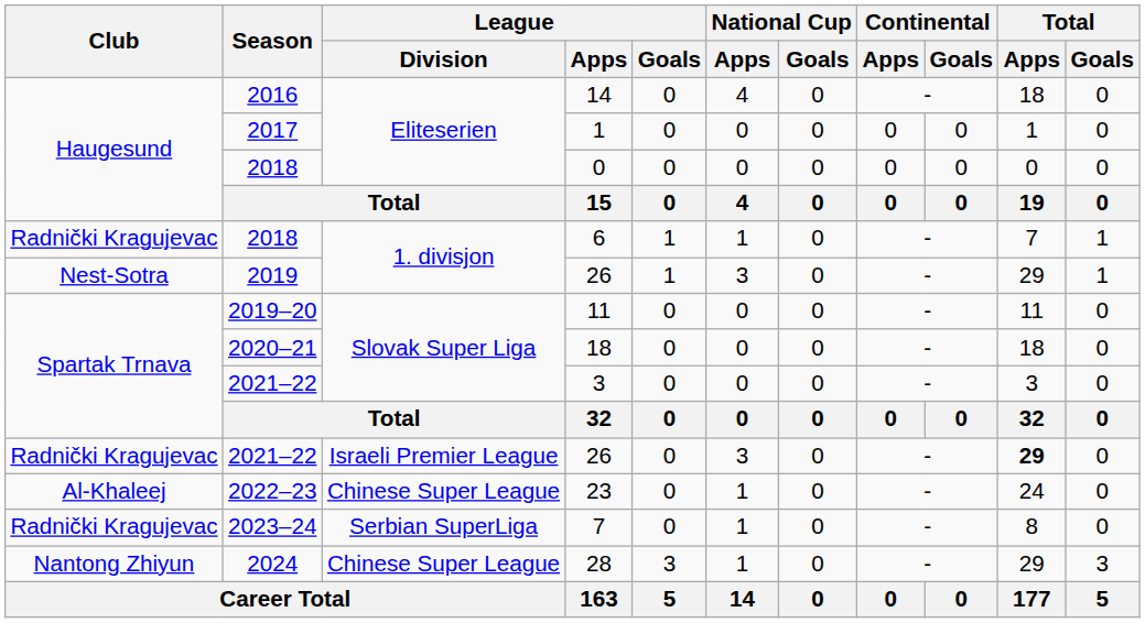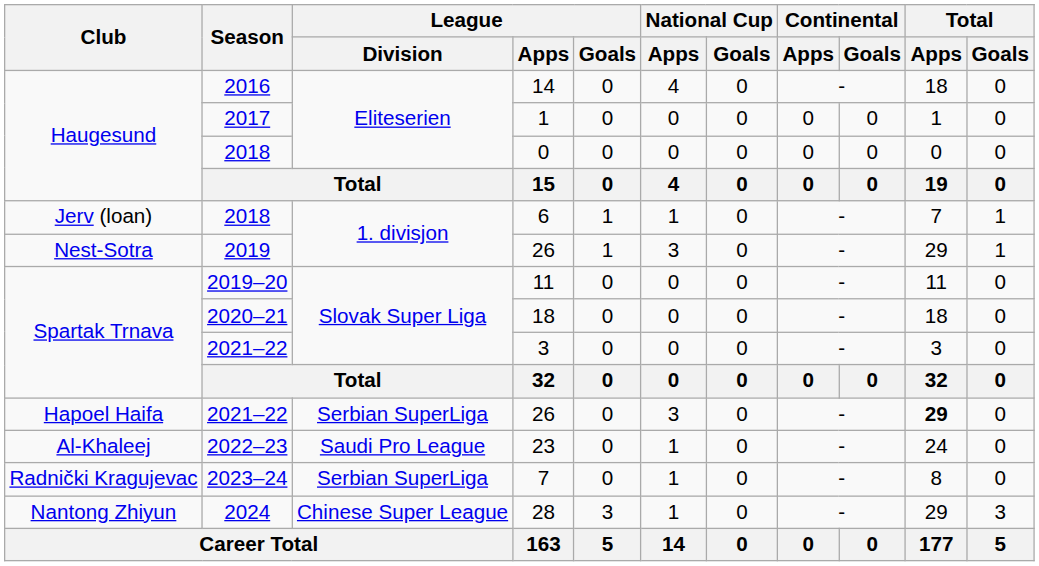 <table class="wikitable" style="text-align: center;">
 <tr>
 <th rowspan="2">Club</th>
 <th rowspan="2">Season</th>
 <th colspan="3">League</th>
 <th colspan="2">National Cup</th>
 <th colspan="2">Continental</th>
 <th colspan="2">Total</th>
 </tr>
 <tr>
 <th>Division</th>
 <th>Apps</th>
 <th>Goals</th>
 <th>Apps</th>
 <th>Goals</th>
 <th>Apps</th>
 <th>Goals</th>
 <th>Apps</th>
 <th>Goals</th>
 </tr>
 <tr>
 <td rowspan="4" valign="center"><a href='#'>Haugesund</a></td>
 <td><a href='#'>2016</a></td>
 <td rowspan="3" valign="center"><a href='#'>Eliteserien</a></td>
 <td>14</td>
 <td>0</td>
 <td>4</td>
 <td>0</td>
 <td colspan="2">-</td>
 <td>18</td>
 <td>0</td>
 </tr>
 <tr>
 <td><a href='#'>2017</a></td>
 <td>1</td>
 <td>0</td>
 <td>0</td>
 <td>0</td>
 <td>0</td>
 <td>0</td>
 <td>1</td>
 <td>0</td>
 </tr>
 <tr>
 <td><a href='#'>2018</a></td>
 <td>0</td>
 <td>0</td>
 <td>0</td>
 <td>0</td>
 <td>0</td>
 <td>0</td>
 <td>0</td>
 <td>0</td>
 </tr>
 <tr>
 <th colspan="2">Total</th>
 <th>15</th>
 <th>0</th>
 <th>4</th>
 <th>0</th>
 <th>0</th>
 <th>0</th>
 <th>19</th>
 <th>0</th>
 </tr>
 <tr>
-<td rowspan="1" valign="center"><a href='#'>Radnički Kragujevac</a></td>
+<td rowspan="1" valign="center"><a href='#'>Jerv</a> (loan)</td>
 <td><a href='#'>2018</a></td>
 <td rowspan="2" valign="center"><a href='#'>1. divisjon</a></td>
 <td>6</td>
 <td>1</td>
 <td>1</td>
 <td>0</td>
 <td colspan="2">-</td>
 <td>7</td>
 <td>1</td>
 </tr>
 <tr>
 <td rowspan="1" valign="center"><a href='#'>Nest-Sotra</a></td>
 <td><a href='#'>2019</a></td>
 <td>26</td>
 <td>1</td>
 <td>3</td>
 <td>0</td>
 <td colspan="2">-</td>
 <td>29</td>
 <td>1</td>
 </tr>
 <tr>
 <td rowspan="4" valign="center"><a href='#'>Spartak Trnava</a></td>
 <td><a href='#'>2019–20</a></td>
 <td rowspan="3" valign="center"><a href='#'>Slovak Super Liga</a></td>
 <td>11</td>
 <td>0</td>
 <td>0</td>
 <td>0</td>
 <td colspan="2">-</td>
 <td>11</td>
 <td>0</td>
 </tr>
 <tr>
 <td><a href='#'>2020–21</a></td>
 <td>18</td>
 <td>0</td>
 <td>0</td>
 <td>0</td>
 <td colspan="2">-</td>
 <td>18</td>
 <td>0</td>
 </tr>
 <tr>
 <td><a href='#'>2021–22</a></td>
 <td>3</td>
 <td>0</td>
 <td>0</td>
 <td>0</td>
 <td colspan="2">-</td>
 <td>3</td>
 <td>0</td>
 </tr>
 <tr>
 <th colspan="2">Total</th>
 <th>32</th>
 <th>0</th>
 <th>0</th>
 <th>0</th>
 <th>0</th>
 <th>0</th>
 <th>32</th>
 <th>0</th>
 </tr>
 <tr>
-<td rowspan="1" valign="center"><a href='#'>Radnički Kragujevac</a></td>
+<td rowspan="1" valign="center"><a href='#'>Hapoel Haifa</a></td>
 <td><a href='#'>2021–22</a></td>
-<td rowspan="1" valign="center"><a href='#'>Israeli Premier League</a></td>
+<td rowspan="1" valign="center"><a href='#'>Serbian SuperLiga</a></td>
 <td>26</td>
 <td>0</td>
 <td>3</td>
 <td>0</td>
 <td colspan="2">-</td>
 <td><strong>29</strong></td>
 <td>0</td>
 </tr>
 <tr>
 <td rowspan="1" valign="center"><a href='#'>Al-Khaleej</a></td>
 <td><a href='#'>2022–23</a></td>
-<td rowspan="1" valign="center"><a href='#'>Chinese Super League</a></td>
+<td rowspan="1" valign="center"><a href='#'>Saudi Pro League</a></td>
 <td>23</td>
 <td>0</td>
 <td>1</td>
 <td>0</td>
 <td colspan="2">-</td>
 <td>24</td>
 <td>0</td>
 </tr>
 <tr>
 <td rowspan="1" valign="center"><a href='#'>Radnički Kragujevac</a></td>
 <td><a href='#'>2023–24</a></td>
 <td rowspan="1" valign="center"><a href='#'>Serbian SuperLiga</a></td>
 <td>7</td>
 <td>0</td>
 <td>1</td>
 <td>0</td>
 <td colspan="2">-</td>
 <td>8</td>
 <td>0</td>
 </tr>
 <tr>
 <td rowspan="1" valign="center"><a href='#'>Nantong Zhiyun</a></td>
 <td><a href='#'>2024</a></td>
 <td rowspan="1" valign="center"><a href='#'>Chinese Super League</a></td>
 <td>28</td>
 <td>3</td>
 <td>1</td>
 <td>0</td>
 <td colspan="2">-</td>
 <td>29</td>
 <td>3</td>
 </tr>
 <tr>
 <th colspan="3">Career Total</th>
 <th>163</th>
 <th>5</th>
 <th>14</th>
 <th>0</th>
 <th>0</th>
 <th>0</th>
 <th>177</th>
 <th>5</th>
 </tr>
 </table>
